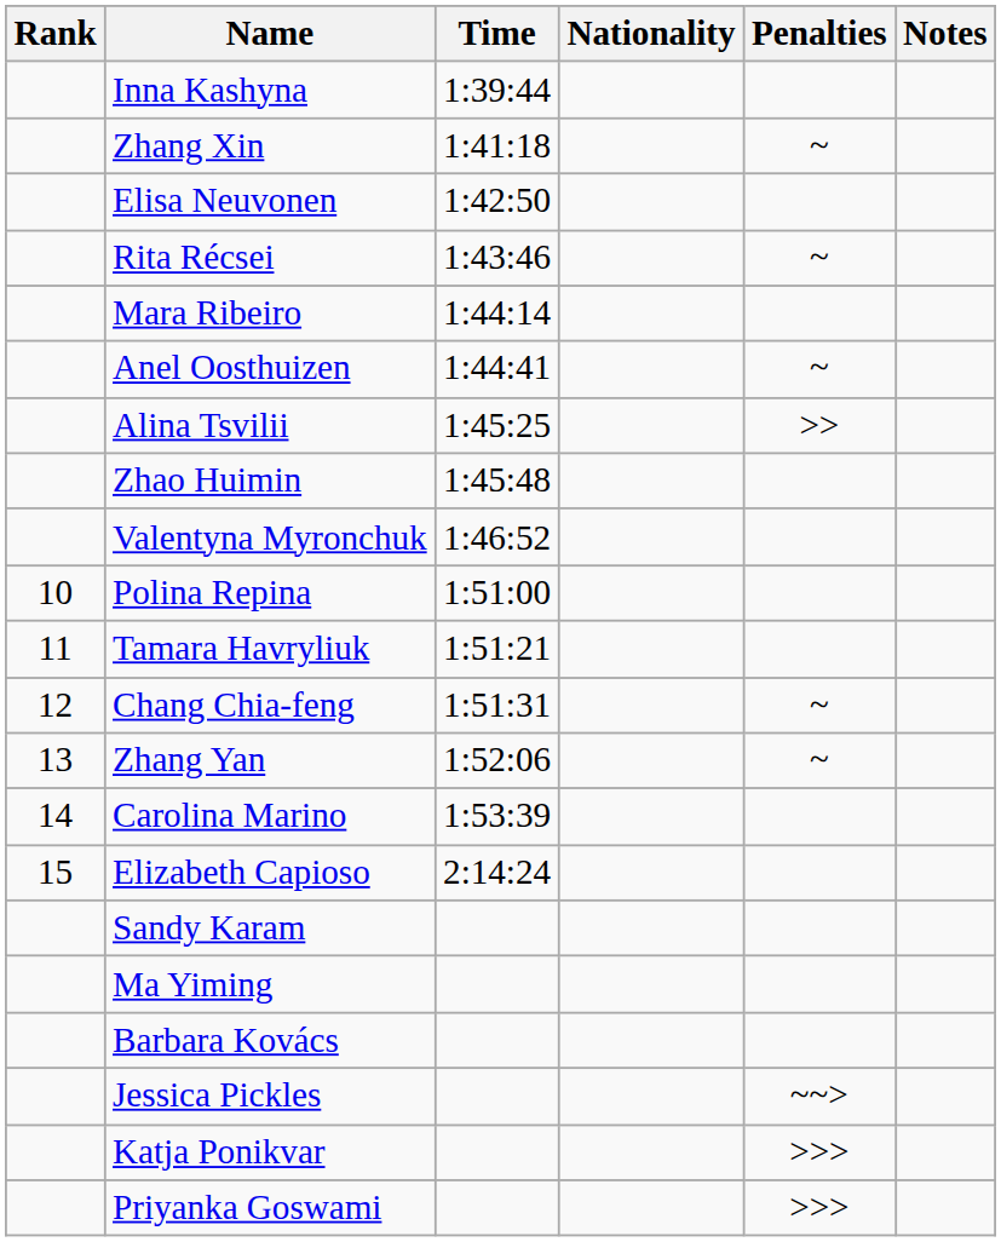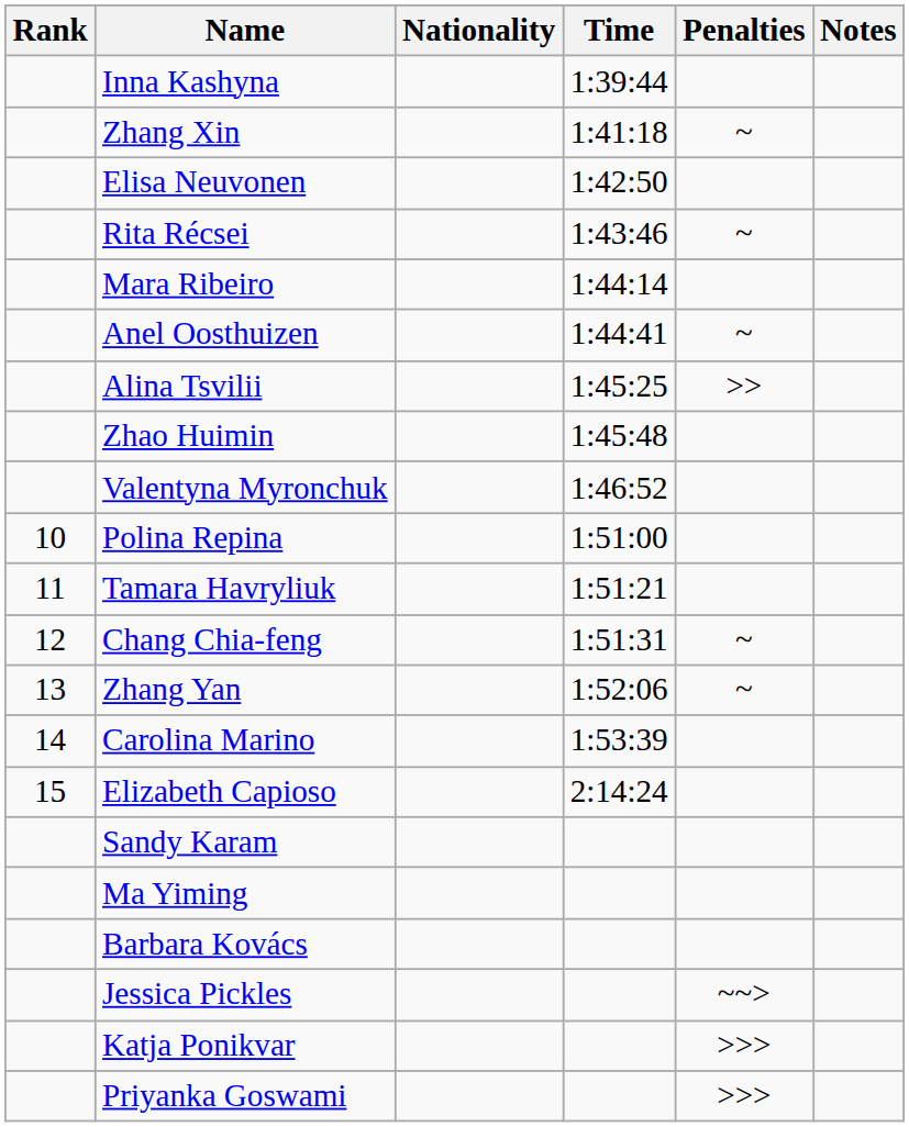 <table class="wikitable sortable" style="text-align:center">
 <tr>
 <th>Rank</th>
 <th>Name</th>
+<th>Nationality</th>
 <th>Time</th>
-<th>Nationality</th>
 <th>Penalties</th>
 <th>Notes</th>
 </tr>
 <tr>
 <td></td>
 <td align=left><a href='#'>Inna Kashyna</a></td>
+<td align=left></td>
 <td>1:39:44</td>
-<td align=left></td>
 <td></td>
 <td></td>
 </tr>
 <tr>
 <td></td>
 <td align=left><a href='#'>Zhang Xin</a></td>
+<td align=left></td>
 <td>1:41:18</td>
-<td align=left></td>
 <td>~</td>
 <td></td>
 </tr>
 <tr>
 <td></td>
 <td align=left><a href='#'>Elisa Neuvonen</a></td>
+<td align=left></td>
 <td>1:42:50</td>
-<td align=left></td>
 <td></td>
 <td></td>
 </tr>
 <tr>
 <td></td>
 <td align=left><a href='#'>Rita Récsei</a></td>
+<td align=left></td>
 <td>1:43:46</td>
-<td align=left></td>
 <td>~</td>
 <td></td>
 </tr>
 <tr>
 <td></td>
 <td align=left><a href='#'>Mara Ribeiro</a></td>
+<td align=left></td>
 <td>1:44:14</td>
-<td align=left></td>
 <td></td>
 <td></td>
 </tr>
 <tr>
 <td></td>
 <td align=left><a href='#'>Anel Oosthuizen</a></td>
+<td align=left></td>
 <td>1:44:41</td>
-<td align=left></td>
 <td>~</td>
 <td></td>
 </tr>
 <tr>
 <td></td>
 <td align=left><a href='#'>Alina Tsvilii</a></td>
+<td align=left></td>
 <td>1:45:25</td>
-<td align=left></td>
 <td>>></td>
 <td></td>
 </tr>
 <tr>
 <td></td>
 <td align=left><a href='#'>Zhao Huimin</a></td>
+<td align=left></td>
 <td>1:45:48</td>
-<td align=left></td>
 <td></td>
 <td></td>
 </tr>
 <tr>
 <td></td>
 <td align=left><a href='#'>Valentyna Myronchuk</a></td>
+<td align=left></td>
 <td>1:46:52</td>
-<td align=left></td>
 <td></td>
 <td></td>
 </tr>
 <tr>
 <td>10</td>
 <td align=left><a href='#'>Polina Repina</a></td>
+<td align=left></td>
 <td>1:51:00</td>
-<td align=left></td>
 <td></td>
 <td></td>
 </tr>
 <tr>
 <td>11</td>
 <td align=left><a href='#'>Tamara Havryliuk</a></td>
+<td align=left></td>
 <td>1:51:21</td>
-<td align=left></td>
 <td></td>
 <td></td>
 </tr>
 <tr>
 <td>12</td>
 <td align=left><a href='#'>Chang Chia-feng</a></td>
+<td align=left></td>
 <td>1:51:31</td>
-<td align=left></td>
 <td>~</td>
 <td></td>
 </tr>
 <tr>
 <td>13</td>
 <td align=left><a href='#'>Zhang Yan</a></td>
+<td align=left></td>
 <td>1:52:06</td>
-<td align=left></td>
 <td>~</td>
 <td></td>
 </tr>
 <tr>
 <td>14</td>
 <td align=left><a href='#'>Carolina Marino</a></td>
+<td align=left></td>
 <td>1:53:39</td>
-<td align=left></td>
 <td></td>
 <td></td>
 </tr>
 <tr>
 <td>15</td>
 <td align=left><a href='#'>Elizabeth Capioso</a></td>
+<td align=left></td>
 <td>2:14:24</td>
-<td align=left></td>
 <td></td>
 <td></td>
 </tr>
 <tr>
 <td></td>
 <td align=left><a href='#'>Sandy Karam</a></td>
+<td align=left></td>
 <td></td>
-<td align=left></td>
 <td></td>
 <td></td>
 </tr>
 <tr>
 <td></td>
 <td align=left><a href='#'>Ma Yiming</a></td>
+<td align=left></td>
 <td></td>
-<td align=left></td>
 <td></td>
 <td></td>
 </tr>
 <tr>
 <td></td>
 <td align=left><a href='#'>Barbara Kovács</a></td>
+<td align=left></td>
 <td></td>
-<td align=left></td>
 <td></td>
 <td></td>
 </tr>
 <tr>
 <td></td>
 <td align=left><a href='#'>Jessica Pickles</a></td>
+<td align=left></td>
 <td></td>
-<td align=left></td>
 <td>~~></td>
 <td></td>
 </tr>
 <tr>
 <td></td>
 <td align=left><a href='#'>Katja Ponikvar</a></td>
+<td align=left></td>
 <td></td>
-<td align=left></td>
 <td>>>></td>
 <td></td>
 </tr>
 <tr>
 <td></td>
 <td align=left><a href='#'>Priyanka Goswami</a></td>
+<td align=left></td>
 <td></td>
-<td align=left></td>
 <td>>>></td>
 <td></td>
 </tr>
 </table>
